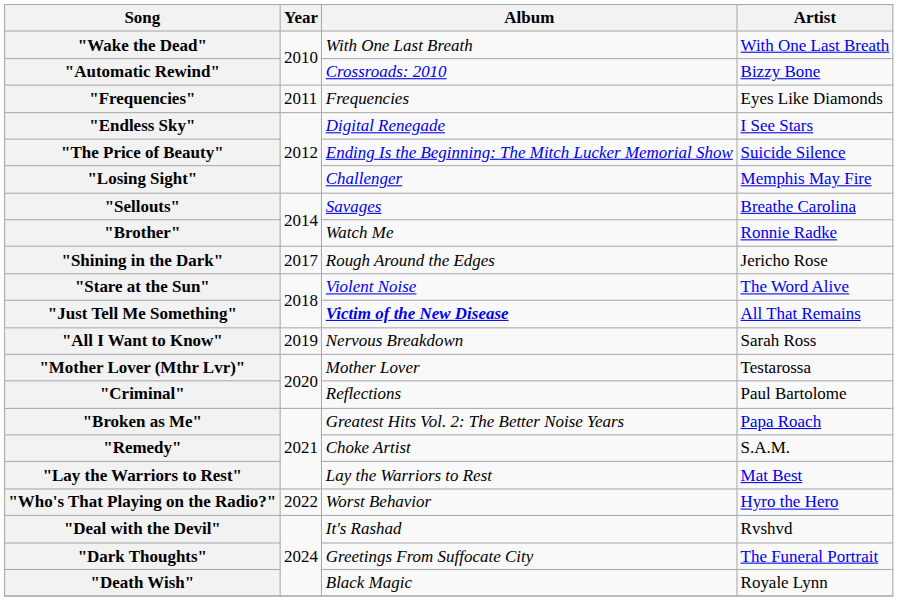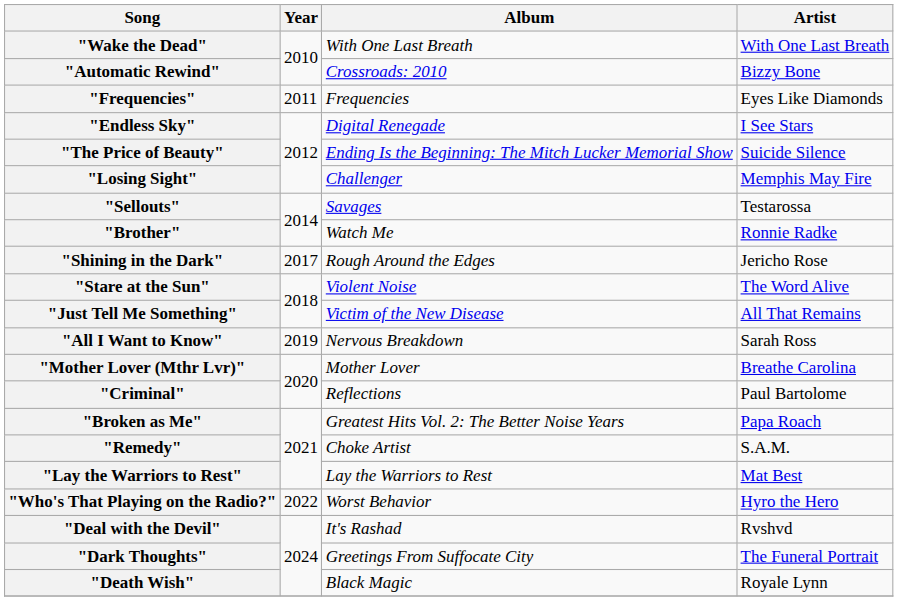 <table class="wikitable plainrowheaders">
 <tr>
 <th>Song</th>
 <th>Year</th>
 <th>Album</th>
 <th>Artist</th>
 </tr>
 <tr>
 <th scope="row">"Wake the Dead"</th>
 <td rowspan="2">2010</td>
 <td><em>With One Last Breath</em></td>
 <td><a href='#'>With One Last Breath</a></td>
 </tr>
 <tr>
 <th scope="row">"Automatic Rewind"</th>
 <td><em><a href='#'>Crossroads: 2010</a></em></td>
 <td><a href='#'>Bizzy Bone</a></td>
 </tr>
 <tr>
 <th scope="row">"Frequencies"</th>
 <td>2011</td>
 <td><em>Frequencies</em></td>
 <td>Eyes Like Diamonds</td>
 </tr>
 <tr>
 <th scope="row">"Endless Sky"</th>
 <td rowspan="3">2012</td>
 <td><em><a href='#'>Digital Renegade</a></em></td>
 <td><a href='#'>I See Stars</a></td>
 </tr>
 <tr>
 <th scope="row">"The Price of Beauty"</th>
 <td><em><a href='#'>Ending Is the Beginning: The Mitch Lucker Memorial Show</a></em></td>
 <td><a href='#'>Suicide Silence</a></td>
 </tr>
 <tr>
 <th scope="row">"Losing Sight"</th>
 <td><em><a href='#'>Challenger</a></em></td>
 <td><a href='#'>Memphis May Fire</a></td>
 </tr>
 <tr>
 <th scope="row">"Sellouts"</th>
 <td rowspan="2">2014</td>
 <td><em><a href='#'>Savages</a></em></td>
-<td><a href='#'>Breathe Carolina</a></td>
+<td>Testarossa</td>
 </tr>
 <tr>
 <th scope="row">"Brother"</th>
 <td><em>Watch Me</em></td>
 <td><a href='#'>Ronnie Radke</a></td>
 </tr>
 <tr>
 <th scope="row">"Shining in the Dark"</th>
 <td>2017</td>
 <td><em>Rough Around the Edges</em></td>
 <td>Jericho Rose</td>
 </tr>
 <tr>
 <th scope="row">"Stare at the Sun"</th>
 <td rowspan="2">2018</td>
 <td><em><a href='#'>Violent Noise</a></em></td>
 <td><a href='#'>The Word Alive</a></td>
 </tr>
 <tr>
 <th scope="row">"Just Tell Me Something"</th>
-<td><strong><em><a href='#'>Victim of the New Disease</a></em></strong></td>
+<td><em><a href='#'>Victim of the New Disease</a></em></td>
 <td><a href='#'>All That Remains</a></td>
 </tr>
 <tr>
 <th scope="row">"All I Want to Know"</th>
 <td>2019</td>
 <td><em>Nervous Breakdown</em></td>
 <td>Sarah Ross</td>
 </tr>
 <tr>
 <th scope="row">"Mother Lover (Mthr Lvr)"</th>
 <td rowspan="2">2020</td>
 <td><em>Mother Lover</em></td>
-<td>Testarossa</td>
+<td><a href='#'>Breathe Carolina</a></td>
 </tr>
 <tr>
 <th scope="row">"Criminal"</th>
 <td><em>Reflections</em></td>
 <td>Paul Bartolome</td>
 </tr>
 <tr>
 <th scope="row">"Broken as Me"</th>
 <td rowspan="3">2021</td>
 <td><em>Greatest Hits Vol. 2: The Better Noise Years</em></td>
 <td><a href='#'>Papa Roach</a></td>
 </tr>
 <tr>
 <th scope="row">"Remedy"</th>
 <td><em>Choke Artist</em></td>
 <td>S.A.M.</td>
 </tr>
 <tr>
 <th scope="row">"Lay the Warriors to Rest"</th>
 <td><em>Lay the Warriors to Rest</em></td>
 <td><a href='#'>Mat Best</a></td>
 </tr>
 <tr>
 <th scope="row">"Who's That Playing on the Radio?"</th>
 <td>2022</td>
 <td><em>Worst Behavior</em></td>
 <td><a href='#'>Hyro the Hero</a></td>
 </tr>
 <tr>
 <th scope="row">"Deal with the Devil"</th>
 <td rowspan="3">2024</td>
 <td><em>It's Rashad</em></td>
 <td>Rvshvd</td>
 </tr>
 <tr>
 <th scope="row">"Dark Thoughts"</th>
 <td><em>Greetings From Suffocate City</em></td>
 <td><a href='#'>The Funeral Portrait</a></td>
 </tr>
 <tr>
 <th scope="row">"Death Wish"</th>
 <td><em>Black Magic</em></td>
 <td>Royale Lynn</td>
 </tr>
 <tr>
 </tr>
 </table>
